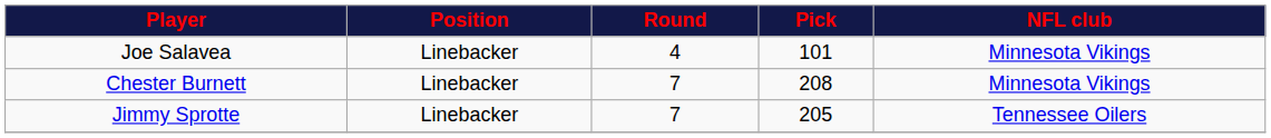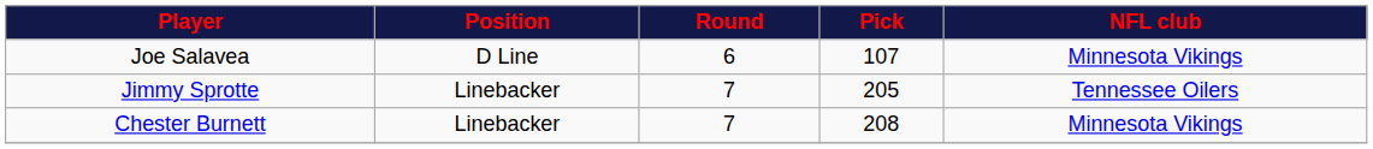 <table class="wikitable" width="80%">
 <tr align="center"  style="background:#121849;color:red;">
 <td><strong>Player</strong></td>
 <td><strong>Position</strong></td>
 <td><strong>Round</strong></td>
 <td><strong>Pick</strong></td>
 <td><strong>NFL club</strong></td>
 </tr>
 <tr align="center" bgcolor="">
 <td>Joe Salavea</td>
-<td>Linebacker</td>
-<td>4</td>
-<td>101</td>
-<td><a href='#'>Minnesota Vikings</a></td>
-</tr>
-<tr align="center" bgcolor="">
-<td><a href='#'>Chester Burnett</a></td>
-<td>Linebacker</td>
-<td>7</td>
-<td>208</td>
+<td>D Line</td>
+<td>6</td>
+<td>107</td>
 <td><a href='#'>Minnesota Vikings</a></td>
 </tr>
 <tr align="center" bgcolor="">
 <td><a href='#'>Jimmy Sprotte</a></td>
 <td>Linebacker</td>
 <td>7</td>
 <td>205</td>
 <td><a href='#'>Tennessee Oilers</a></td>
 </tr>
 <tr align="center" bgcolor="">
+<td><a href='#'>Chester Burnett</a></td>
+<td>Linebacker</td>
+<td>7</td>
+<td>208</td>
+<td><a href='#'>Minnesota Vikings</a></td>
+</tr>
+<tr align="center" bgcolor="">
 </tr>
 </table>
